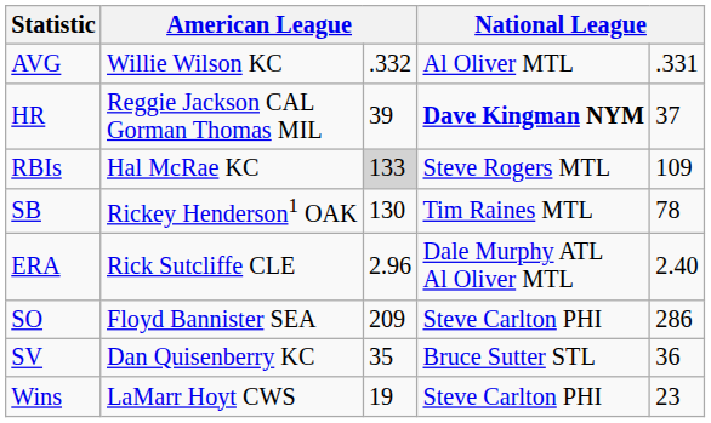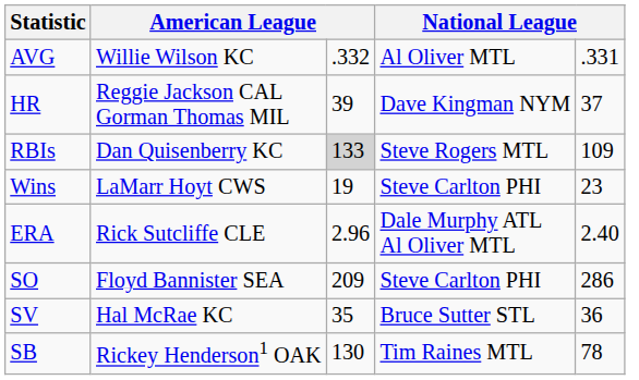 <table class="wikitable">
 <tr>
 <th>Statistic</th>
 <th colspan=2><a href='#'>American League</a></th>
 <th colspan=2><a href='#'>National League</a></th>
 </tr>
 <tr>
 <td><a href='#'>AVG</a></td>
 <td><a href='#'>Willie Wilson</a> KC</td>
 <td>.332</td>
 <td><a href='#'>Al Oliver</a> MTL</td>
 <td>.331</td>
 </tr>
 <tr>
 <td><a href='#'>HR</a></td>
 <td><a href='#'>Reggie Jackson</a> CAL<br><a href='#'>Gorman Thomas</a> MIL</td>
 <td>39</td>
-<td><strong><a href='#'>Dave Kingman</a> NYM</strong></td>
+<td><a href='#'>Dave Kingman</a> NYM</td>
 <td>37</td>
 </tr>
 <tr>
 <td><a href='#'>RBIs</a></td>
-<td><a href='#'>Hal McRae</a> KC</td>
+<td><a href='#'>Dan Quisenberry</a> KC</td>
 <td style="background: lightgrey;">133</td>
 <td><a href='#'>Steve Rogers</a> MTL</td>
 <td>109</td>
 </tr>
 <tr>
-<td><a href='#'>SB</a></td>
-<td><a href='#'>Rickey Henderson</a><sup>1</sup> OAK</td>
-<td>130</td>
-<td><a href='#'>Tim Raines</a> MTL</td>
-<td>78</td>
+<td><a href='#'>Wins</a></td>
+<td><a href='#'>LaMarr Hoyt</a> CWS</td>
+<td>19</td>
+<td><a href='#'>Steve Carlton</a> PHI</td>
+<td>23</td>
 </tr>
 <tr>
 <td><a href='#'>ERA</a></td>
 <td><a href='#'>Rick Sutcliffe</a> CLE</td>
 <td>2.96</td>
 <td><a href='#'>Dale Murphy</a> ATL<br><a href='#'>Al Oliver</a> MTL</td>
 <td>2.40</td>
 </tr>
 <tr>
 <td><a href='#'>SO</a></td>
 <td><a href='#'>Floyd Bannister</a> SEA</td>
 <td>209</td>
 <td><a href='#'>Steve Carlton</a> PHI</td>
 <td>286</td>
 </tr>
 <tr>
 <td><a href='#'>SV</a></td>
-<td><a href='#'>Dan Quisenberry</a> KC</td>
+<td><a href='#'>Hal McRae</a> KC</td>
 <td>35</td>
 <td><a href='#'>Bruce Sutter</a> STL</td>
 <td>36</td>
 </tr>
 <tr>
-<td><a href='#'>Wins</a></td>
-<td><a href='#'>LaMarr Hoyt</a> CWS</td>
-<td>19</td>
-<td><a href='#'>Steve Carlton</a> PHI</td>
-<td>23</td>
+<td><a href='#'>SB</a></td>
+<td><a href='#'>Rickey Henderson</a><sup>1</sup> OAK</td>
+<td>130</td>
+<td><a href='#'>Tim Raines</a> MTL</td>
+<td>78</td>
 </tr>
 </table>
